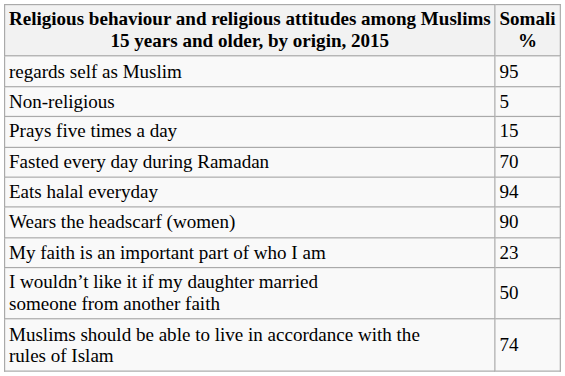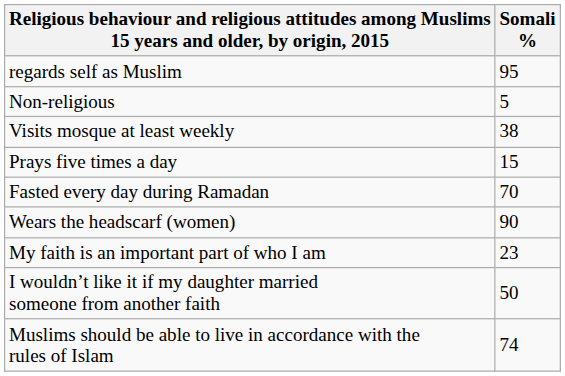 <table class="wikitable">
 <tr>
 <th>Religious behaviour and religious attitudes among Muslims<br>15 years and older, by origin, 2015</th>
 <th>Somali<br>%</th>
 </tr>
 <tr>
 <td>regards self as Muslim</td>
 <td>95</td>
 </tr>
 <tr>
 <td>Non-religious</td>
 <td>5</td>
 </tr>
 <tr>
+<td>Visits mosque at least weekly</td>
+<td>38</td>
+</tr>
+<tr>
 <td>Prays five times a day</td>
 <td>15</td>
 </tr>
 <tr>
 <td>Fasted every day during Ramadan</td>
 <td>70</td>
-</tr>
-<tr>
-<td>Eats halal everyday</td>
-<td>94</td>
 </tr>
 <tr>
 <td>Wears the headscarf (women)</td>
 <td>90</td>
 </tr>
 <tr>
 <td>My faith is an important part of who I am</td>
 <td>23</td>
 </tr>
 <tr>
 <td>I wouldn’t like it if my daughter married<br>someone from another faith</td>
 <td>50</td>
 </tr>
 <tr>
 <td>Muslims should be able to live in accordance with the<br>rules of Islam</td>
 <td>74</td>
 </tr>
 </table>
